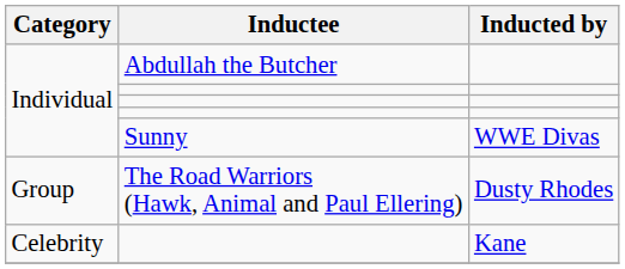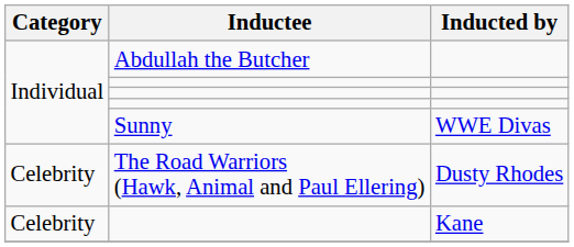 <table class="wikitable">
 <tr>
 <th>Category</th>
 <th>Inductee</th>
 <th>Inducted by</th>
 </tr>
 <tr>
 <td rowspan="5">Individual</td>
 <td><a href='#'>Abdullah the Butcher</a></td>
 <td></td>
 </tr>
 <tr>
 <td></td>
 <td></td>
 </tr>
 <tr>
 <td></td>
 <td></td>
 </tr>
 <tr>
 <td><strong></strong></td>
 <td></td>
 </tr>
 <tr>
 <td><a href='#'>Sunny</a></td>
 <td><a href='#'>WWE Divas</a></td>
 </tr>
 <tr>
-<td>Group</td>
+<td>Celebrity</td>
 <td><a href='#'>The Road Warriors</a><br>(<a href='#'>Hawk</a>, <a href='#'>Animal</a> and <a href='#'>Paul Ellering</a>)</td>
 <td><a href='#'>Dusty Rhodes</a></td>
 </tr>
 <tr>
 <td>Celebrity</td>
 <td></td>
 <td><a href='#'>Kane</a></td>
 </tr>
 <tr>
 </tr>
 </table>
